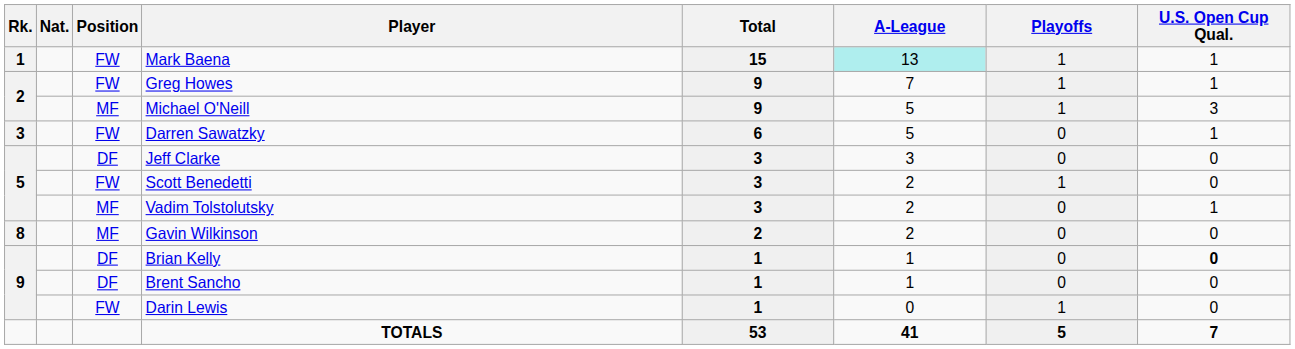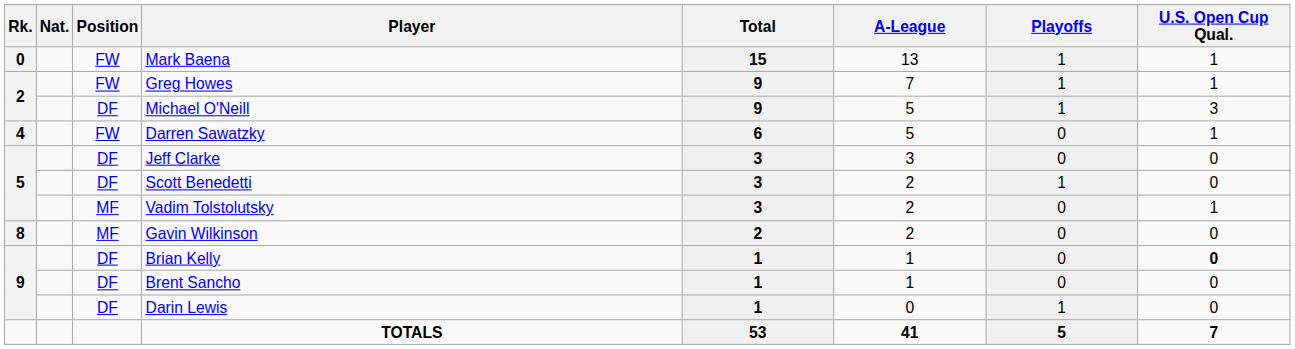 <table class="wikitable" style="font-size:95%; text-align:center;">
 <tr>
 <th width="1%">Rk.</th>
 <th width="1%">Nat.</th>
 <th width="1%">Position</th>
 <th width="42%">Player</th>
 <th width=80>Total</th>
 <th width=80><a href='#'>A-League</a></th>
 <th width=80><a href='#'>Playoffs</a></th>
 <th width=80><a href='#'>U.S. Open Cup</a> Qual.</th>
 </tr>
 <tr>
-<th rowspan="1"><strong>1</strong></th>
+<th rowspan="1"><strong>0</strong></th>
 <td></td>
 <td><a href='#'>FW</a></td>
 <td style="text-align: left;"><a href='#'>Mark Baena</a></td>
 <td style="background: #F0F0F0;"><strong>15</strong></td>
-<td style="background: paleturquoise;">13</td>
+<td>13</td>
 <td style="background: #F0F0F0;">1</td>
 <td>1</td>
 </tr>
 <tr>
 <th rowspan="2"><strong>2</strong></th>
 <td></td>
 <td><a href='#'>FW</a></td>
 <td style="text-align: left;"><a href='#'>Greg Howes</a></td>
 <td style="background: #F0F0F0;"><strong>9</strong></td>
 <td>7</td>
 <td style="background: #F0F0F0;">1</td>
 <td>1</td>
 </tr>
 <tr>
 <td></td>
-<td><a href='#'>MF</a></td>
+<td><a href='#'>DF</a></td>
 <td style="text-align: left;"><a href='#'>Michael O'Neill</a></td>
 <td style="background: #F0F0F0;"><strong>9</strong></td>
 <td>5</td>
 <td style="background: #F0F0F0;">1</td>
 <td>3</td>
 </tr>
 <tr>
-<th rowspan="1"><strong>3</strong></th>
+<th rowspan="1"><strong>4</strong></th>
 <td></td>
 <td><a href='#'>FW</a></td>
 <td style="text-align: left;"><a href='#'>Darren Sawatzky</a></td>
 <td style="background: #F0F0F0;"><strong>6</strong></td>
 <td>5</td>
 <td style="background: #F0F0F0;">0</td>
 <td>1</td>
 </tr>
 <tr>
 <th rowspan="3"><strong>5</strong></th>
 <td></td>
 <td><a href='#'>DF</a></td>
 <td style="text-align: left;"><a href='#'>Jeff Clarke</a></td>
 <td style="background: #F0F0F0;"><strong>3</strong></td>
 <td>3</td>
 <td style="background: #F0F0F0;">0</td>
 <td>0</td>
 </tr>
 <tr>
 <td></td>
-<td><a href='#'>FW</a></td>
+<td><a href='#'>DF</a></td>
 <td style="text-align: left;"><a href='#'>Scott Benedetti</a></td>
 <td style="background: #F0F0F0;"><strong>3</strong></td>
 <td>2</td>
 <td style="background: #F0F0F0;">1</td>
 <td>0</td>
 </tr>
 <tr>
 <td></td>
 <td><a href='#'>MF</a></td>
 <td style="text-align: left;"><a href='#'>Vadim Tolstolutsky</a></td>
 <td style="background: #F0F0F0;"><strong>3</strong></td>
 <td>2</td>
 <td style="background: #F0F0F0;">0</td>
 <td>1</td>
 </tr>
 <tr>
 <th rowspan="1"><strong>8</strong></th>
 <td></td>
 <td><a href='#'>MF</a></td>
 <td style="text-align: left;"><a href='#'>Gavin Wilkinson</a></td>
 <td style="background: #F0F0F0;"><strong>2</strong></td>
 <td>2</td>
 <td style="background: #F0F0F0;">0</td>
 <td>0</td>
 </tr>
 <tr>
 <th rowspan="3"><strong>9</strong></th>
 <td></td>
 <td><a href='#'>DF</a></td>
 <td style="text-align: left;"><a href='#'>Brian Kelly</a></td>
 <td style="background: #F0F0F0;"><strong>1</strong></td>
 <td>1</td>
 <td style="background: #F0F0F0;">0</td>
 <td><strong>0</strong></td>
 </tr>
 <tr>
 <td></td>
 <td><a href='#'>DF</a></td>
 <td style="text-align: left;"><a href='#'>Brent Sancho</a></td>
 <td style="background: #F0F0F0;"><strong>1</strong></td>
 <td>1</td>
 <td style="background: #F0F0F0;">0</td>
 <td>0</td>
 </tr>
 <tr>
 <td></td>
-<td><a href='#'>FW</a></td>
+<td><a href='#'>DF</a></td>
 <td style="text-align: left;"><a href='#'>Darin Lewis</a></td>
 <td style="background: #F0F0F0;"><strong>1</strong></td>
 <td>0</td>
 <td style="background: #F0F0F0;">1</td>
 <td>0</td>
 </tr>
 <tr>
 <td></td>
 <td></td>
 <td></td>
 <td><strong>TOTALS</strong></td>
 <td style="background: #F0F0F0;"><strong>53</strong></td>
 <td><strong>41</strong></td>
 <td style="background: #F0F0F0;"><strong>5</strong></td>
 <td><strong>7</strong></td>
 </tr>
 </table>
